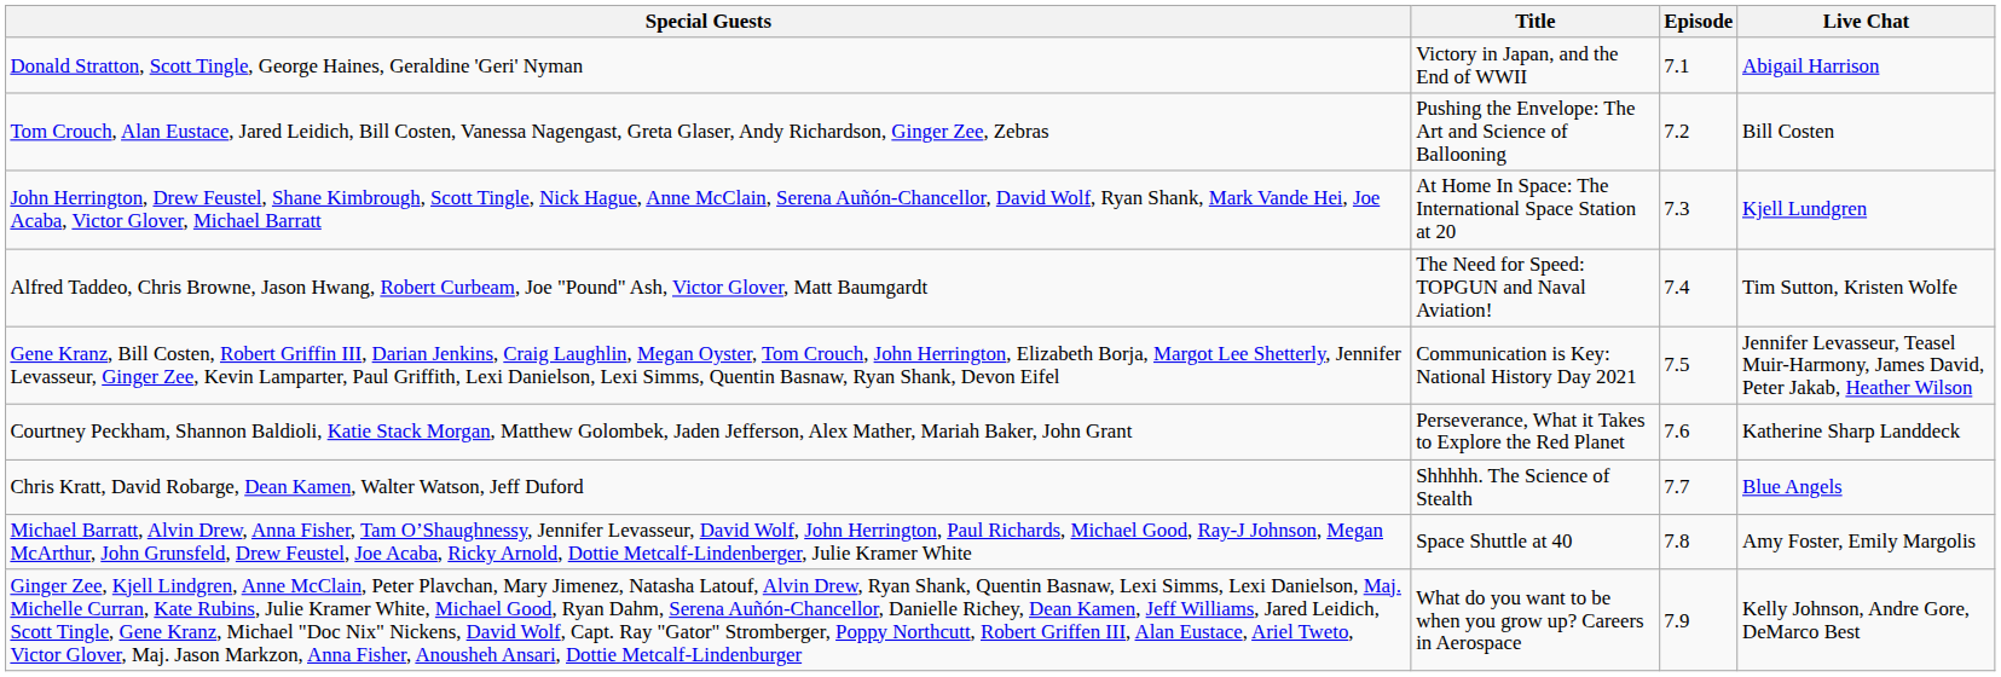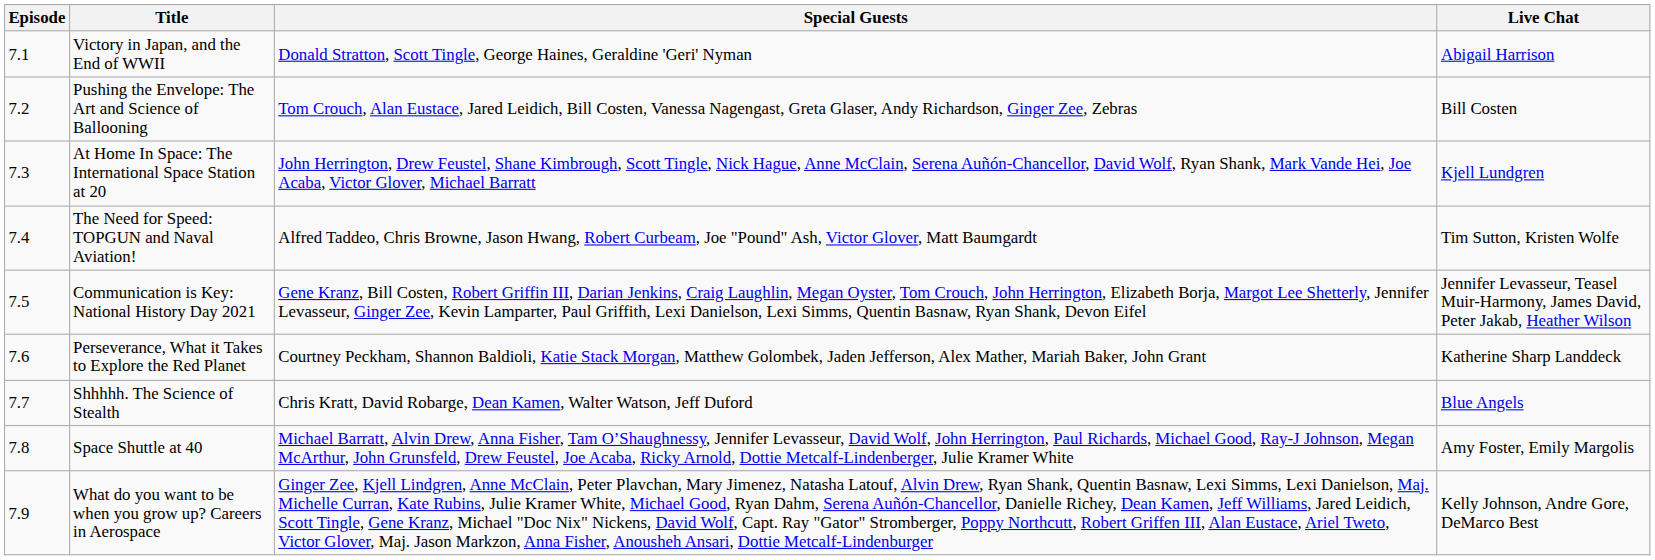 <table class="wikitable">
 <tr>
+<th>Episode</th>
+<th>Title</th>
 <th>Special Guests</th>
-<th>Title</th>
-<th>Episode</th>
 <th>Live Chat</th>
 </tr>
 <tr>
+<td>7.1</td>
+<td>Victory in Japan, and the End of WWII</td>
 <td><a href='#'>Donald Stratton</a>, <a href='#'>Scott Tingle</a>, George Haines, Geraldine 'Geri' Nyman</td>
-<td>Victory in Japan, and the End of WWII</td>
-<td>7.1</td>
 <td><a href='#'>Abigail Harrison</a></td>
 </tr>
 <tr>
+<td>7.2</td>
+<td>Pushing the Envelope: The Art and Science of Ballooning</td>
 <td><a href='#'>Tom Crouch</a>, <a href='#'>Alan Eustace</a>, Jared Leidich, Bill Costen, Vanessa Nagengast, Greta Glaser, Andy Richardson, <a href='#'>Ginger Zee</a>, Zebras</td>
-<td>Pushing the Envelope: The Art and Science of Ballooning</td>
-<td>7.2</td>
 <td>Bill Costen</td>
 </tr>
 <tr>
+<td>7.3</td>
+<td>At Home In Space: The International Space Station at 20</td>
 <td><a href='#'>John Herrington</a>, <a href='#'>Drew Feustel</a>, <a href='#'>Shane Kimbrough</a>, <a href='#'>Scott Tingle</a>, <a href='#'>Nick Hague</a>, <a href='#'>Anne McClain</a>, <a href='#'>Serena Auñón-Chancellor</a>, <a href='#'>David Wolf</a>, Ryan Shank, <a href='#'>Mark Vande Hei</a>, <a href='#'>Joe Acaba</a>, <a href='#'>Victor Glover</a>, <a href='#'>Michael Barratt</a></td>
-<td>At Home In Space: The International Space Station at 20</td>
-<td>7.3</td>
 <td><a href='#'>Kjell Lundgren</a></td>
 </tr>
 <tr>
+<td>7.4</td>
+<td>The Need for Speed: TOPGUN and Naval Aviation!</td>
 <td>Alfred Taddeo, Chris Browne, Jason Hwang, <a href='#'>Robert Curbeam</a>, Joe "Pound" Ash, <a href='#'>Victor Glover</a>, Matt Baumgardt</td>
-<td>The Need for Speed: TOPGUN and Naval Aviation!</td>
-<td>7.4</td>
 <td>Tim Sutton, Kristen Wolfe</td>
 </tr>
 <tr>
+<td>7.5</td>
+<td>Communication is Key: National History Day 2021</td>
 <td><a href='#'>Gene Kranz</a>, Bill Costen, <a href='#'>Robert Griffin III</a>, <a href='#'>Darian Jenkins</a>, <a href='#'>Craig Laughlin</a>, <a href='#'>Megan Oyster</a>, <a href='#'>Tom Crouch</a>, <a href='#'>John Herrington</a>, Elizabeth Borja, <a href='#'>Margot Lee Shetterly</a>, Jennifer Levasseur, <a href='#'>Ginger Zee</a>, Kevin Lamparter, Paul Griffith, Lexi Danielson, Lexi Simms, Quentin Basnaw, Ryan Shank, Devon Eifel</td>
-<td>Communication is Key: National History Day 2021</td>
-<td>7.5</td>
 <td>Jennifer Levasseur, Teasel Muir-Harmony, James David, Peter Jakab, <a href='#'>Heather Wilson</a></td>
 </tr>
 <tr>
+<td>7.6</td>
+<td>Perseverance, What it Takes to Explore the Red Planet</td>
 <td>Courtney Peckham, Shannon Baldioli, <a href='#'>Katie Stack Morgan</a>, Matthew Golombek, Jaden Jefferson, Alex Mather, Mariah Baker, John Grant</td>
-<td>Perseverance, What it Takes to Explore the Red Planet</td>
-<td>7.6</td>
 <td>Katherine Sharp Landdeck</td>
 </tr>
 <tr>
+<td>7.7</td>
+<td>Shhhhh. The Science of Stealth</td>
 <td>Chris Kratt, David Robarge, <a href='#'>Dean Kamen</a>, Walter Watson, Jeff Duford</td>
-<td>Shhhhh. The Science of Stealth</td>
-<td>7.7</td>
 <td><a href='#'>Blue Angels</a></td>
 </tr>
 <tr>
+<td>7.8</td>
+<td>Space Shuttle at 40</td>
 <td><a href='#'>Michael Barratt</a>, <a href='#'>Alvin Drew</a>, <a href='#'>Anna Fisher</a>, <a href='#'>Tam O’Shaughnessy</a>, Jennifer Levasseur, <a href='#'>David Wolf</a>, <a href='#'>John Herrington</a>, <a href='#'>Paul Richards</a>, <a href='#'>Michael Good</a>, <a href='#'>Ray-J Johnson</a>, <a href='#'>Megan McArthur</a>, <a href='#'>John Grunsfeld</a>, <a href='#'>Drew Feustel</a>, <a href='#'>Joe Acaba</a>, <a href='#'>Ricky Arnold</a>, <a href='#'>Dottie Metcalf-Lindenberger</a>, Julie Kramer White</td>
-<td>Space Shuttle at 40</td>
-<td>7.8</td>
 <td>Amy Foster, Emily Margolis</td>
 </tr>
 <tr>
+<td>7.9</td>
+<td>What do you want to be when you grow up? Careers in Aerospace</td>
 <td><a href='#'>Ginger Zee</a>, <a href='#'>Kjell Lindgren</a>, <a href='#'>Anne McClain</a>, Peter Plavchan, Mary Jimenez, Natasha Latouf, <a href='#'>Alvin Drew</a>, Ryan Shank, Quentin Basnaw, Lexi Simms, Lexi Danielson, <a href='#'>Maj. Michelle Curran</a>, <a href='#'>Kate Rubins</a>, Julie Kramer White, <a href='#'>Michael Good</a>, Ryan Dahm, <a href='#'>Serena Auñón-Chancellor</a>, Danielle Richey, <a href='#'>Dean Kamen</a>, <a href='#'>Jeff Williams</a>, Jared Leidich, <a href='#'>Scott Tingle</a>, <a href='#'>Gene Kranz</a>, Michael "Doc Nix" Nickens, <a href='#'>David Wolf</a>, Capt. Ray "Gator" Stromberger, <a href='#'>Poppy Northcutt</a>, <a href='#'>Robert Griffen III</a>, <a href='#'>Alan Eustace</a>, <a href='#'>Ariel Tweto</a>, <a href='#'>Victor Glover</a>, Maj. Jason Markzon, <a href='#'>Anna Fisher</a>, <a href='#'>Anousheh Ansari</a>, <a href='#'>Dottie Metcalf-Lindenburger</a></td>
-<td>What do you want to be when you grow up? Careers in Aerospace</td>
-<td>7.9</td>
 <td>Kelly Johnson, Andre Gore, DeMarco Best</td>
 </tr>
 </table>
